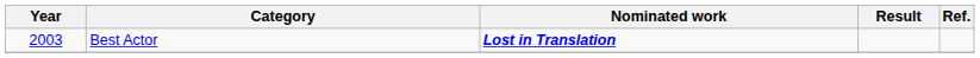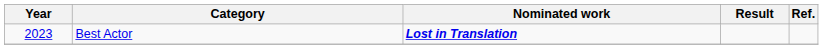 <table class=wikitable>
 <tr>
 <th scope="col" style="width:5em;">Year</th>
 <th scope="col" style="width:26em;">Category</th>
 <th scope="col" style="width:25em;">Nominated work</th>
 <th scope="col" style="width:5em;">Result</th>
 <th>Ref.</th>
 </tr>
 <tr>
-<td style="text-align:center;"><a href='#'>2003</a></td>
+<td style="text-align:center;"><a href='#'>2023</a></td>
 <td><a href='#'>Best Actor</a></td>
 <td><strong><em><a href='#'>Lost in Translation</a></em></strong></td>
 <td></td>
 <td style="text-align:center;"></td>
 </tr>
 <tr>
 </tr>
 </table>
